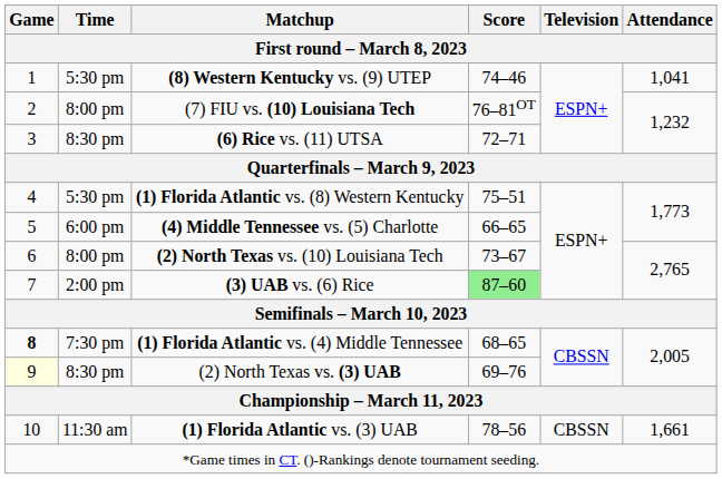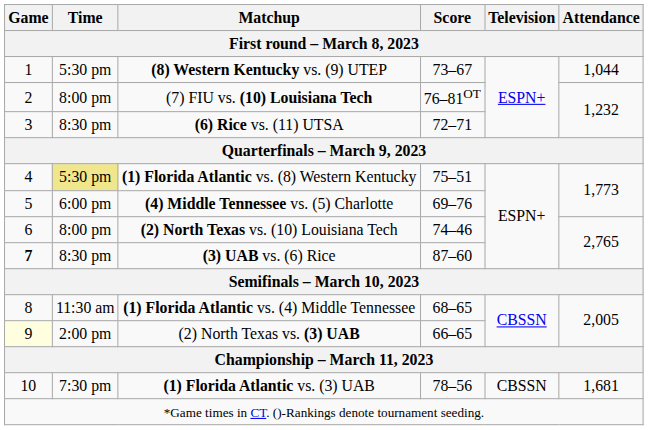 <table class="wikitable" style="font-size: 95%;text-align:center">
 <tr>
 <th>Game</th>
 <th>Time</th>
 <th>Matchup</th>
 <th>Score</th>
 <th>Television</th>
 <th>Attendance</th>
 </tr>
 <tr>
 <th colspan="8">First round – March 8, 2023</th>
 </tr>
 <tr>
 <td>1</td>
 <td>5:30 pm</td>
 <td><strong>(8) Western Kentucky</strong> vs. (9) UTEP</td>
-<td>74–46</td>
+<td>73–67</td>
 <td rowspan=3><a href='#'>ESPN+</a></td>
-<td>1,041</td>
+<td>1,044</td>
 </tr>
 <tr>
 <td>2</td>
 <td>8:00 pm</td>
 <td>(7) FIU vs. <strong>(10) Louisiana Tech</strong></td>
 <td>76–81<sup>OT</sup></td>
 <td rowspan=2>1,232</td>
 </tr>
 <tr>
 <td>3</td>
 <td>8:30 pm</td>
 <td><strong>(6) Rice</strong> vs. (11) UTSA</td>
 <td>72–71</td>
 </tr>
 <tr>
 <th colspan="8">Quarterfinals – March 9, 2023</th>
 </tr>
 <tr>
 <td>4</td>
-<td>5:30 pm</td>
+<td style="background: khaki;">5:30 pm</td>
 <td><strong>(1) Florida Atlantic</strong> vs. (8) Western Kentucky</td>
 <td>75–51</td>
 <td rowspan=4>ESPN+</td>
 <td rowspan=2>1,773</td>
 </tr>
 <tr>
 <td>5</td>
 <td>6:00 pm</td>
 <td><strong>(4) Middle Tennessee</strong> vs. (5) Charlotte</td>
-<td>66–65</td>
+<td>69–76</td>
 </tr>
 <tr>
 <td>6</td>
 <td>8:00 pm</td>
 <td><strong>(2) North Texas</strong> vs. (10) Louisiana Tech</td>
-<td>73–67</td>
+<td>74–46</td>
 <td rowspan=2>2,765</td>
 </tr>
 <tr>
-<td>7</td>
-<td>2:00 pm</td>
+<td><strong>7</strong></td>
+<td>8:30 pm</td>
 <td><strong>(3) UAB</strong> vs. (6) Rice</td>
-<td style="background: lightgreen;">87–60</td>
+<td>87–60</td>
 </tr>
 <tr>
 <th colspan="8">Semifinals – March 10, 2023</th>
 </tr>
 <tr>
-<td><strong>8</strong></td>
-<td>7:30 pm</td>
+<td>8</td>
+<td>11:30 am</td>
 <td><strong>(1) Florida Atlantic</strong> vs. (4) Middle Tennessee</td>
 <td>68–65</td>
 <td rowspan=2><a href='#'>CBSSN</a></td>
 <td rowspan=2>2,005</td>
 </tr>
 <tr>
 <td style="background: lightyellow;">9</td>
-<td>8:30 pm</td>
+<td>2:00 pm</td>
 <td>(2) North Texas vs. <strong>(3) UAB</strong></td>
-<td>69–76</td>
+<td>66–65</td>
 </tr>
 <tr>
 <th colspan="8">Championship – March 11, 2023</th>
 </tr>
 <tr>
 <td>10</td>
-<td>11:30 am</td>
+<td>7:30 pm</td>
 <td><strong>(1) Florida Atlantic</strong> vs. (3) UAB</td>
 <td>78–56</td>
 <td>CBSSN</td>
-<td>1,661</td>
+<td>1,681</td>
 </tr>
 <tr>
 <td colspan="7"><small>*Game times in <a href='#'>CT</a>. ()-Rankings denote tournament seeding.</small></td>
 </tr>
 </table>
